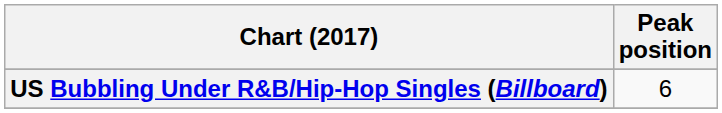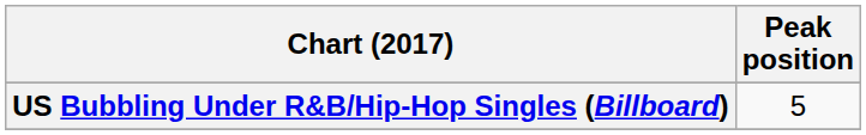 <table class="wikitable plainrowheaders sortable" style="text-align:center;">
 <tr>
 <th scope="col">Chart (2017)</th>
 <th scope="col">Peak<br>position</th>
 </tr>
 <tr>
 </tr>
 <tr>
 </tr>
 <tr>
 <th scope="row">US <a href='#'>Bubbling Under R&B/Hip-Hop Singles</a> (<a href='#'><em>Billboard</em></a>)</th>
-<td style="text-align:center;">6</td>
+<td style="text-align:center;">5</td>
 </tr>
 <tr>
 </tr>
 <tr>
 </tr>
 </table>
